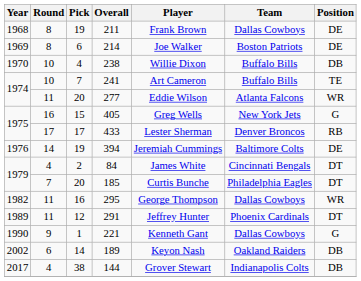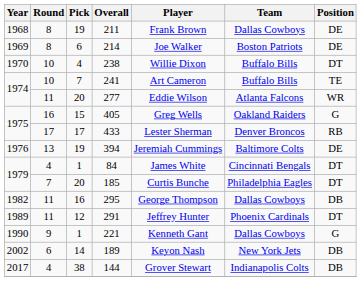 <table class="wikitable sortable" style="text-align: center;">
 <tr>
 <th>Year</th>
 <th>Round</th>
 <th>Pick</th>
 <th>Overall</th>
 <th>Player</th>
 <th>Team</th>
 <th>Position</th>
 </tr>
 <tr>
 <td>1968</td>
 <td>8</td>
 <td>19</td>
 <td>211</td>
 <td><a href='#'>Frank Brown</a></td>
 <td><a href='#'>Dallas Cowboys</a></td>
 <td>DE</td>
 </tr>
 <tr>
 <td>1969</td>
 <td>8</td>
 <td>6</td>
 <td>214</td>
 <td><a href='#'>Joe Walker</a></td>
 <td><a href='#'>Boston Patriots</a></td>
 <td>DE</td>
 </tr>
 <tr>
 <td>1970</td>
 <td>10</td>
 <td>4</td>
 <td>238</td>
 <td><a href='#'>Willie Dixon</a></td>
 <td><a href='#'>Buffalo Bills</a></td>
-<td>DB</td>
+<td>DT</td>
 </tr>
 <tr>
 <td rowspan="2">1974</td>
 <td>10</td>
 <td>7</td>
 <td>241</td>
 <td><a href='#'>Art Cameron</a></td>
 <td><a href='#'>Buffalo Bills</a></td>
 <td>TE</td>
 </tr>
 <tr>
 <td>11</td>
 <td>20</td>
 <td>277</td>
 <td><a href='#'>Eddie Wilson</a></td>
 <td><a href='#'>Atlanta Falcons</a></td>
 <td>WR</td>
 </tr>
 <tr>
 <td rowspan="2">1975</td>
 <td>16</td>
 <td>15</td>
 <td>405</td>
 <td><a href='#'>Greg Wells</a></td>
-<td><a href='#'>New York Jets</a></td>
+<td><a href='#'>Oakland Raiders</a></td>
 <td>G</td>
 </tr>
 <tr>
 <td>17</td>
 <td>17</td>
 <td>433</td>
 <td><a href='#'>Lester Sherman</a></td>
 <td><a href='#'>Denver Broncos</a></td>
 <td>RB</td>
 </tr>
 <tr>
 <td>1976</td>
-<td>14</td>
+<td>13</td>
 <td>19</td>
 <td>394</td>
 <td><a href='#'>Jeremiah Cummings</a></td>
 <td><a href='#'>Baltimore Colts</a></td>
 <td>DE</td>
 </tr>
 <tr>
 <td rowspan="2">1979</td>
 <td>4</td>
-<td>2</td>
+<td>1</td>
 <td>84</td>
 <td><a href='#'>James White</a></td>
 <td><a href='#'>Cincinnati Bengals</a></td>
 <td>DT</td>
 </tr>
 <tr>
 <td>7</td>
 <td>20</td>
 <td>185</td>
 <td><a href='#'>Curtis Bunche</a></td>
 <td><a href='#'>Philadelphia Eagles</a></td>
 <td>DT</td>
 </tr>
 <tr>
 <td>1982</td>
 <td>11</td>
 <td>16</td>
 <td>295</td>
 <td><a href='#'>George Thompson</a></td>
 <td><a href='#'>Dallas Cowboys</a></td>
-<td>WR</td>
+<td>DB</td>
 </tr>
 <tr>
 <td>1989</td>
 <td>11</td>
 <td>12</td>
 <td>291</td>
 <td><a href='#'>Jeffrey Hunter</a></td>
 <td><a href='#'>Phoenix Cardinals</a></td>
 <td>DT</td>
 </tr>
 <tr>
 <td>1990</td>
 <td>9</td>
 <td>1</td>
 <td>221</td>
 <td><a href='#'>Kenneth Gant</a></td>
 <td><a href='#'>Dallas Cowboys</a></td>
 <td>G</td>
 </tr>
 <tr>
 <td>2002</td>
 <td>6</td>
 <td>14</td>
 <td>189</td>
 <td><a href='#'>Keyon Nash</a></td>
-<td><a href='#'>Oakland Raiders</a></td>
+<td><a href='#'>New York Jets</a></td>
 <td>DB</td>
 </tr>
 <tr>
 <td>2017</td>
 <td>4</td>
 <td>38</td>
 <td>144</td>
 <td><a href='#'>Grover Stewart</a></td>
 <td><a href='#'>Indianapolis Colts</a></td>
 <td>DB</td>
 </tr>
 <tr>
 </tr>
 </table>
